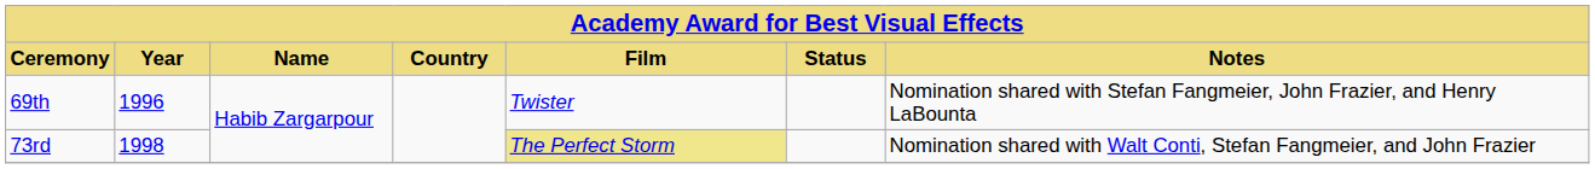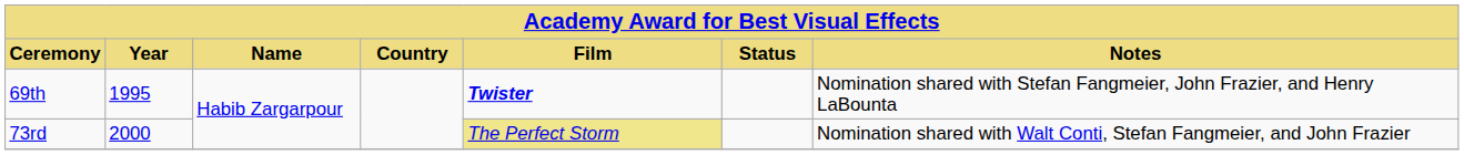 <table class="wikitable sortable" style="text-align: left">
 <tr>
 <th colspan=7 align=center style="background:#EEDD82"><big><a href='#'>Academy Award for Best Visual Effects</a></big></th>
 </tr>
 <tr>
 <th style="background-color:#EEDD82; width:075px;">Ceremony</th>
 <th style="background-color:#EEDD82; width:075px;">Year</th>
 <th style="background-color:#EEDD82; width:150px;">Name</th>
 <th style="background-color:#EEDD82; width:085px;">Country</th>
 <th style="background-color:#EEDD82; width:250px;">Film</th>
 <th style="background-color:#EEDD82; width:075px;">Status</th>
 <th style="background-color:#EEDD82; width:650px;">Notes</th>
 </tr>
 <tr>
 <td><a href='#'>69th</a></td>
-<td><a href='#'>1996</a></td>
+<td><a href='#'>1995</a></td>
 <td rowspan=2><a href='#'>Habib Zargarpour</a></td>
 <td rowspan=2></td>
-<td><em><a href='#'>Twister</a></em></td>
+<td><strong><em><a href='#'>Twister</a></em></strong></td>
 <td></td>
 <td>Nomination shared with Stefan Fangmeier, John Frazier, and Henry LaBounta</td>
 </tr>
 <tr>
 <td><a href='#'>73rd</a></td>
-<td><a href='#'>1998</a></td>
+<td><a href='#'>2000</a></td>
 <td style="background: khaki;"><em><a href='#'>The Perfect Storm</a></em></td>
 <td></td>
 <td>Nomination shared with <a href='#'>Walt Conti</a>, Stefan Fangmeier, and John Frazier</td>
 </tr>
 <tr>
 </tr>
 </table>
